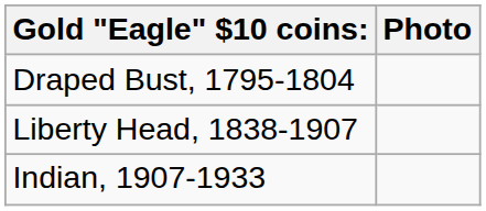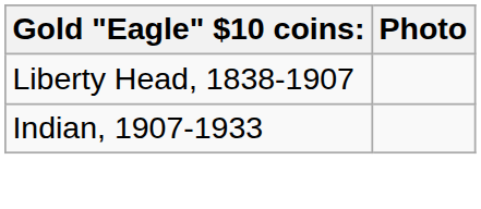 <table border="1" class=wikitable>
 <tr>
 <th>Gold "Eagle" $10 coins:</th>
 <th>Photo</th>
-</tr>
-<tr>
-<td>Draped Bust, 1795-1804</td>
-<td></td>
 </tr>
 <tr>
 <td>Liberty Head, 1838-1907</td>
 <td></td>
 </tr>
 <tr>
 <td>Indian, 1907-1933</td>
 <td></td>
 </tr>
 </table>
